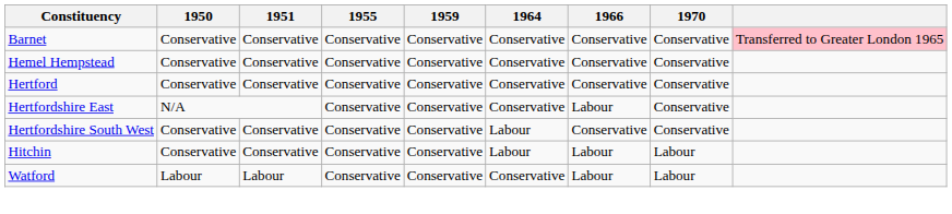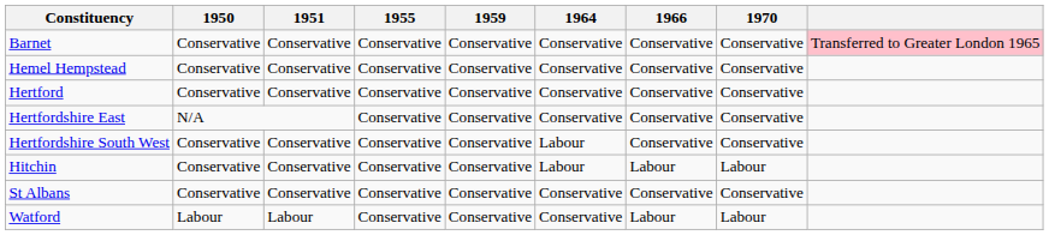 <table class="wikitable">
 <tr>
 <th>Constituency</th>
 <th>1950</th>
 <th>1951</th>
 <th>1955</th>
 <th>1959</th>
 <th>1964</th>
 <th>1966</th>
 <th>1970</th>
 <th></th>
 </tr>
 <tr>
 <td><a href='#'>Barnet</a></td>
 <td bgcolor=>Conservative</td>
 <td bgcolor=>Conservative</td>
 <td bgcolor=>Conservative</td>
 <td bgcolor=>Conservative</td>
 <td bgcolor=>Conservative</td>
 <td bgcolor=>Conservative</td>
 <td bgcolor=>Conservative</td>
 <td style="background: pink;">Transferred to Greater London 1965</td>
 </tr>
 <tr>
 <td><a href='#'>Hemel Hempstead</a></td>
 <td bgcolor=>Conservative</td>
 <td bgcolor=>Conservative</td>
 <td bgcolor=>Conservative</td>
 <td bgcolor=>Conservative</td>
 <td bgcolor=>Conservative</td>
 <td bgcolor=>Conservative</td>
 <td bgcolor=>Conservative</td>
 <td></td>
 </tr>
 <tr>
 <td><a href='#'>Hertford</a></td>
 <td bgcolor=>Conservative</td>
 <td bgcolor=>Conservative</td>
 <td bgcolor=>Conservative</td>
 <td bgcolor=>Conservative</td>
 <td bgcolor=>Conservative</td>
 <td bgcolor=>Conservative</td>
 <td bgcolor=>Conservative</td>
 <td></td>
 </tr>
 <tr>
 <td><a href='#'>Hertfordshire East</a></td>
 <td colspan="2">N/A</td>
 <td bgcolor=>Conservative</td>
 <td bgcolor=>Conservative</td>
 <td bgcolor=>Conservative</td>
-<td bgcolor=>Labour</td>
+<td bgcolor=>Conservative</td>
 <td bgcolor=>Conservative</td>
 <td></td>
 </tr>
 <tr>
 <td><a href='#'>Hertfordshire South West</a></td>
 <td bgcolor=>Conservative</td>
 <td bgcolor=>Conservative</td>
 <td bgcolor=>Conservative</td>
 <td bgcolor=>Conservative</td>
 <td bgcolor=>Labour</td>
 <td bgcolor=>Conservative</td>
 <td bgcolor=>Conservative</td>
 <td></td>
 </tr>
 <tr>
 <td><a href='#'>Hitchin</a></td>
 <td bgcolor=>Conservative</td>
 <td bgcolor=>Conservative</td>
 <td bgcolor=>Conservative</td>
 <td bgcolor=>Conservative</td>
 <td bgcolor=>Labour</td>
 <td bgcolor=>Labour</td>
 <td bgcolor=>Labour</td>
 <td></td>
 </tr>
 <tr>
+<td><a href='#'>St Albans</a></td>
+<td bgcolor=>Conservative</td>
+<td bgcolor=>Conservative</td>
+<td bgcolor=>Conservative</td>
+<td bgcolor=>Conservative</td>
+<td bgcolor=>Conservative</td>
+<td bgcolor=>Conservative</td>
+<td bgcolor=>Conservative</td>
+<td></td>
+</tr>
+<tr>
 <td><a href='#'>Watford</a></td>
 <td bgcolor=>Labour</td>
 <td bgcolor=>Labour</td>
 <td bgcolor=>Conservative</td>
 <td bgcolor=>Conservative</td>
 <td bgcolor=>Conservative</td>
 <td bgcolor=>Labour</td>
 <td bgcolor=>Labour</td>
 <td></td>
 </tr>
 </table>
